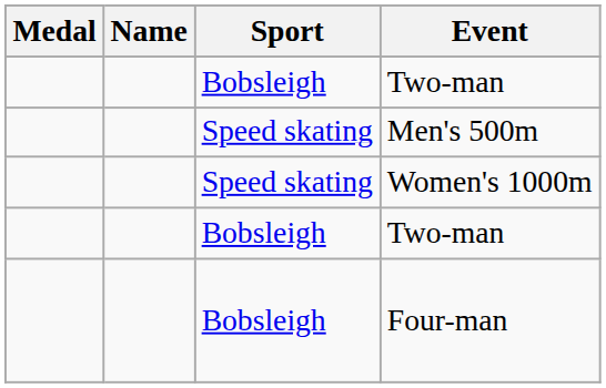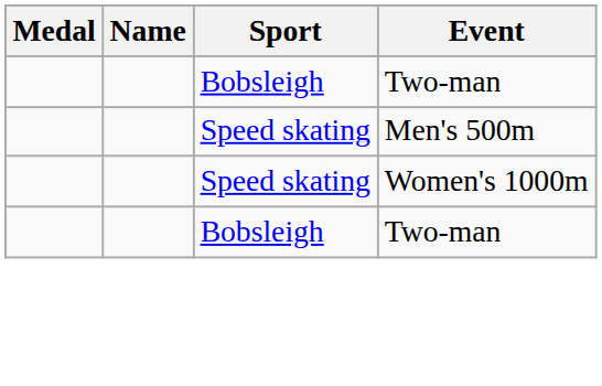 <table class="wikitable sortable" style="font-size:90%">
 <tr>
 <th>Medal</th>
 <th>Name</th>
 <th>Sport</th>
 <th>Event</th>
 </tr>
 <tr>
 <td></td>
 <td> <br> </td>
 <td><a href='#'>Bobsleigh</a></td>
 <td>Two-man</td>
 </tr>
 <tr>
 <td></td>
 <td></td>
 <td><a href='#'>Speed skating</a></td>
 <td>Men's 500m</td>
 </tr>
 <tr>
 <td></td>
 <td></td>
 <td><a href='#'>Speed skating</a></td>
 <td>Women's 1000m</td>
 </tr>
 <tr>
 <td></td>
 <td> <br> </td>
 <td><a href='#'>Bobsleigh</a></td>
 <td>Two-man</td>
 </tr>
-<tr>
-<td></td>
-<td> <br>  <br>  <br> </td>
-<td><a href='#'>Bobsleigh</a></td>
-<td>Four-man</td>
-</tr>
 </table>
